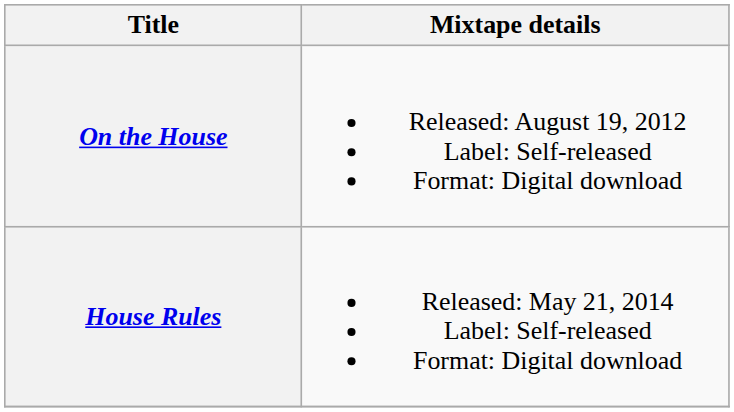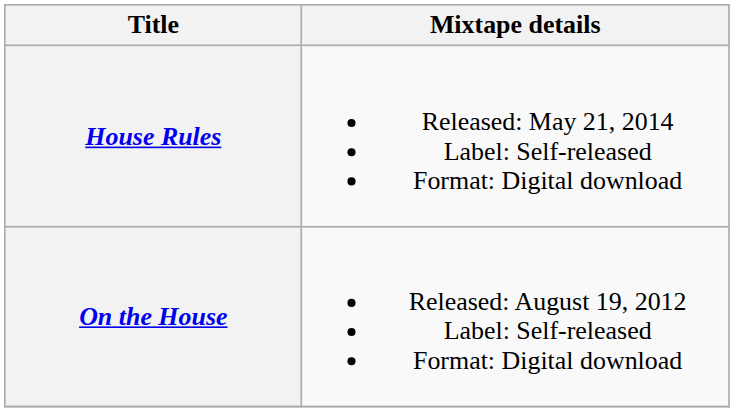 <table class="wikitable plainrowheaders" style="text-align:center;">
 <tr>
 <th scope="col" style="width:11em;">Title</th>
 <th scope="col" style="width:16em;">Mixtape details</th>
 </tr>
 <tr>
+<th scope="row"><em><a href='#'>House Rules</a></em></th>
+<td><br><ul><li>Released: May 21, 2014</li><li>Label: Self-released</li><li>Format: Digital download</li></ul></td>
+</tr>
+<tr>
 <th scope="row"><em><a href='#'>On the House</a></em></th>
 <td><br><ul><li>Released: August 19, 2012</li><li>Label: Self-released</li><li>Format: Digital download</li></ul></td>
 </tr>
 <tr>
-<th scope="row"><em><a href='#'>House Rules</a></em></th>
-<td><br><ul><li>Released: May 21, 2014</li><li>Label: Self-released</li><li>Format: Digital download</li></ul></td>
-</tr>
-<tr>
 </tr>
 </table>
